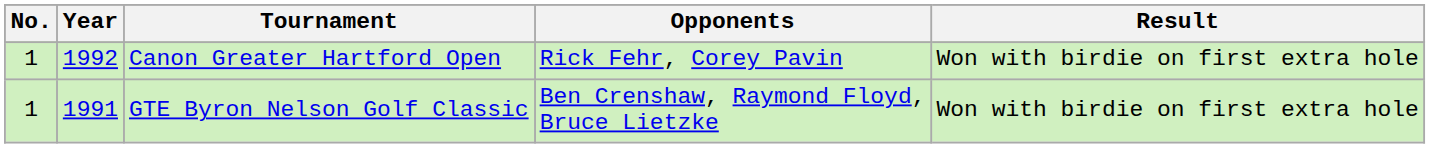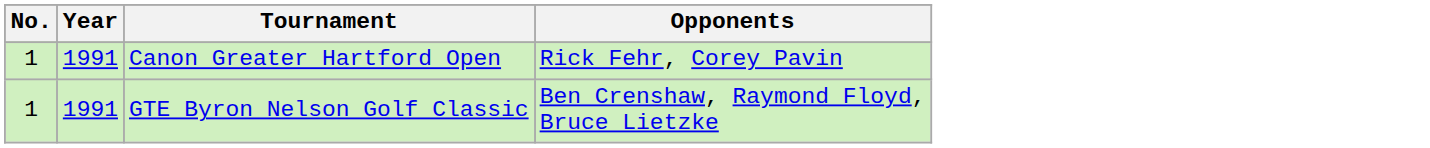 <table class="wikitable" style="font-size:95%;">
 <tr>
 <th>No.</th>
 <th>Year</th>
 <th>Tournament</th>
 <th>Opponents</th>
-<th>Result</th>
 </tr>
 <tr style="background:#d0f0c0;">
 <td align=center>1</td>
-<td><a href='#'>1992</a></td>
+<td><a href='#'>1991</a></td>
 <td><a href='#'>Canon Greater Hartford Open</a></td>
 <td> <a href='#'>Rick Fehr</a>,  <a href='#'>Corey Pavin</a></td>
-<td>Won with birdie on first extra hole</td>
 </tr>
 <tr style="background:#d0f0c0;">
 <td align=center>1</td>
 <td><a href='#'>1991</a></td>
 <td><a href='#'>GTE Byron Nelson Golf Classic</a></td>
 <td> <a href='#'>Ben Crenshaw</a>,  <a href='#'>Raymond Floyd</a>,<br> <a href='#'>Bruce Lietzke</a></td>
-<td>Won with birdie on first extra hole</td>
 </tr>
 </table>
